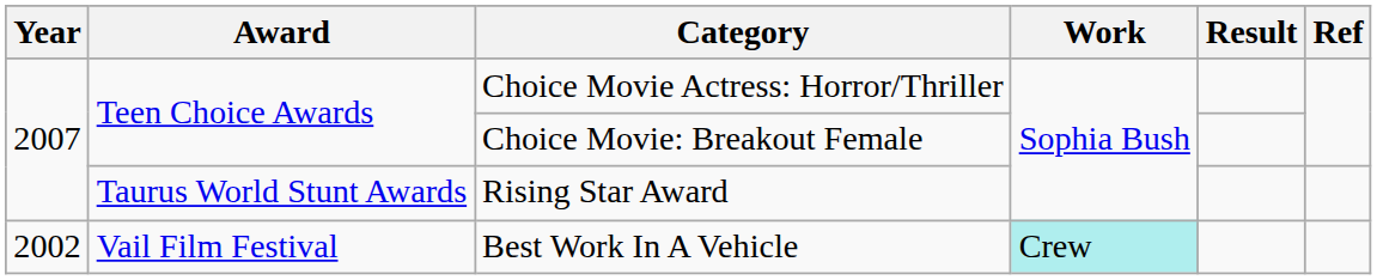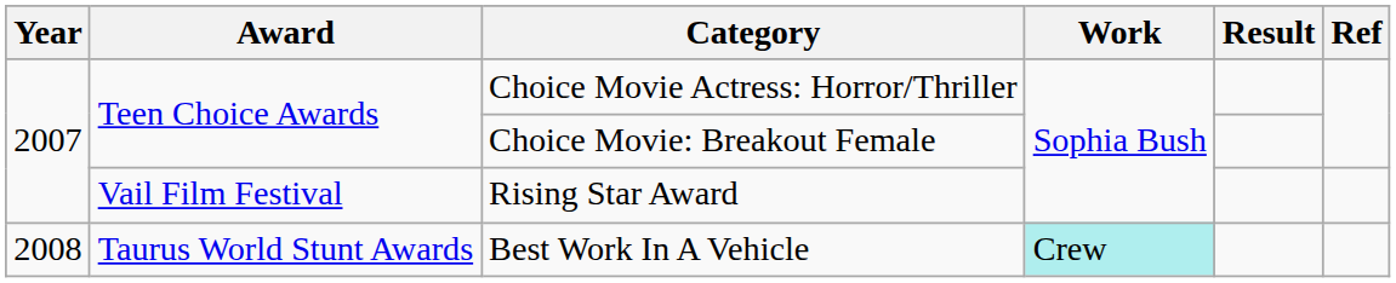 <table class="wikitable sortable">
 <tr>
 <th>Year</th>
 <th>Award</th>
 <th>Category</th>
 <th>Work</th>
 <th>Result</th>
 <th>Ref</th>
 </tr>
 <tr>
 <td rowspan="3">2007</td>
 <td rowspan="2"><a href='#'>Teen Choice Awards</a></td>
 <td>Choice Movie Actress: Horror/Thriller</td>
 <td rowspan="3"><a href='#'>Sophia Bush</a></td>
 <td></td>
 <td rowspan="2"></td>
 </tr>
 <tr>
 <td>Choice Movie: Breakout Female</td>
 <td></td>
 </tr>
 <tr>
-<td><a href='#'>Taurus World Stunt Awards</a></td>
+<td><a href='#'>Vail Film Festival</a></td>
 <td>Rising Star Award</td>
 <td></td>
 <td></td>
 </tr>
 <tr>
-<td>2002</td>
-<td><a href='#'>Vail Film Festival</a></td>
+<td>2008</td>
+<td><a href='#'>Taurus World Stunt Awards</a></td>
 <td>Best Work In A Vehicle</td>
 <td style="background: paleturquoise;">Crew</td>
 <td></td>
 <td></td>
 </tr>
 </table>
